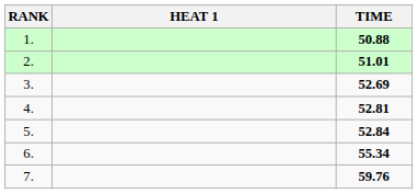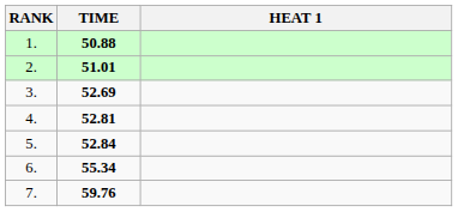 <table class="wikitable" style="border-collapse: collapse; font-size: 90%;">
 <tr>
 <th>RANK</th>
+<th style="width: 5em">TIME</th>
 <th style="width: 20em">HEAT 1</th>
-<th style="width: 5em">TIME</th>
 </tr>
 <tr style="background:#ccffcc;">
 <td align="center">1.</td>
+<td align="center"><strong>50.88</strong></td>
 <td></td>
-<td align="center"><strong>50.88</strong></td>
 </tr>
 <tr style="background:#ccffcc;">
 <td align="center">2.</td>
+<td align="center"><strong>51.01</strong></td>
 <td></td>
-<td align="center"><strong>51.01</strong></td>
 </tr>
 <tr>
 <td align="center">3.</td>
+<td align="center"><strong>52.69</strong></td>
 <td></td>
-<td align="center"><strong>52.69</strong></td>
 </tr>
 <tr>
 <td align="center">4.</td>
+<td align="center"><strong>52.81</strong></td>
 <td></td>
-<td align="center"><strong>52.81</strong></td>
 </tr>
 <tr>
 <td align="center">5.</td>
+<td align="center"><strong>52.84</strong></td>
 <td></td>
-<td align="center"><strong>52.84</strong></td>
 </tr>
 <tr>
 <td align="center">6.</td>
+<td align="center"><strong>55.34</strong></td>
 <td></td>
-<td align="center"><strong>55.34</strong></td>
 </tr>
 <tr>
 <td align="center">7.</td>
+<td align="center"><strong>59.76</strong></td>
 <td></td>
-<td align="center"><strong>59.76</strong></td>
 </tr>
 </table>
